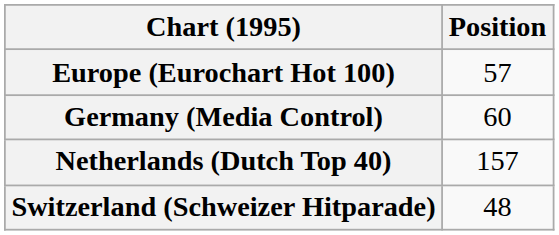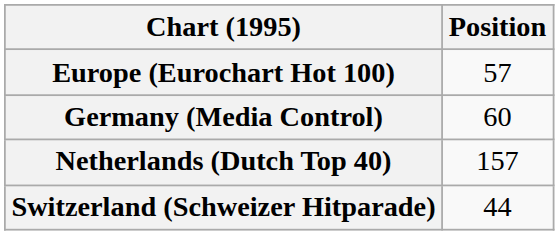 <table class="wikitable sortable plainrowheaders" style="text-align:center">
 <tr>
 <th scope="col">Chart (1995)</th>
 <th scope="col">Position</th>
 </tr>
 <tr>
 <th scope="row">Europe (Eurochart Hot 100)</th>
 <td>57</td>
 </tr>
 <tr>
 <th scope="row">Germany (Media Control)</th>
 <td>60</td>
 </tr>
 <tr>
 <th scope="row">Netherlands (Dutch Top 40)</th>
 <td>157</td>
 </tr>
 <tr>
 <th scope="row">Switzerland (Schweizer Hitparade)</th>
-<td>48</td>
+<td>44</td>
 </tr>
 </table>
